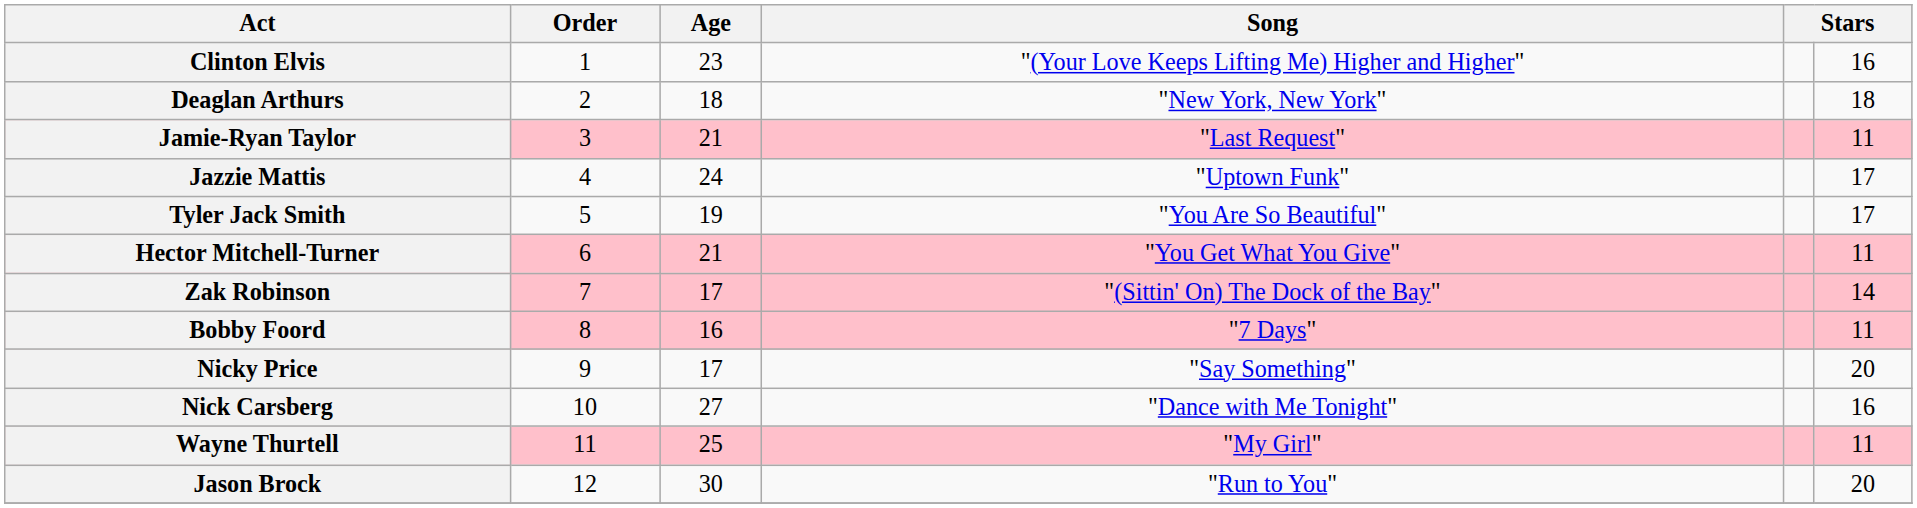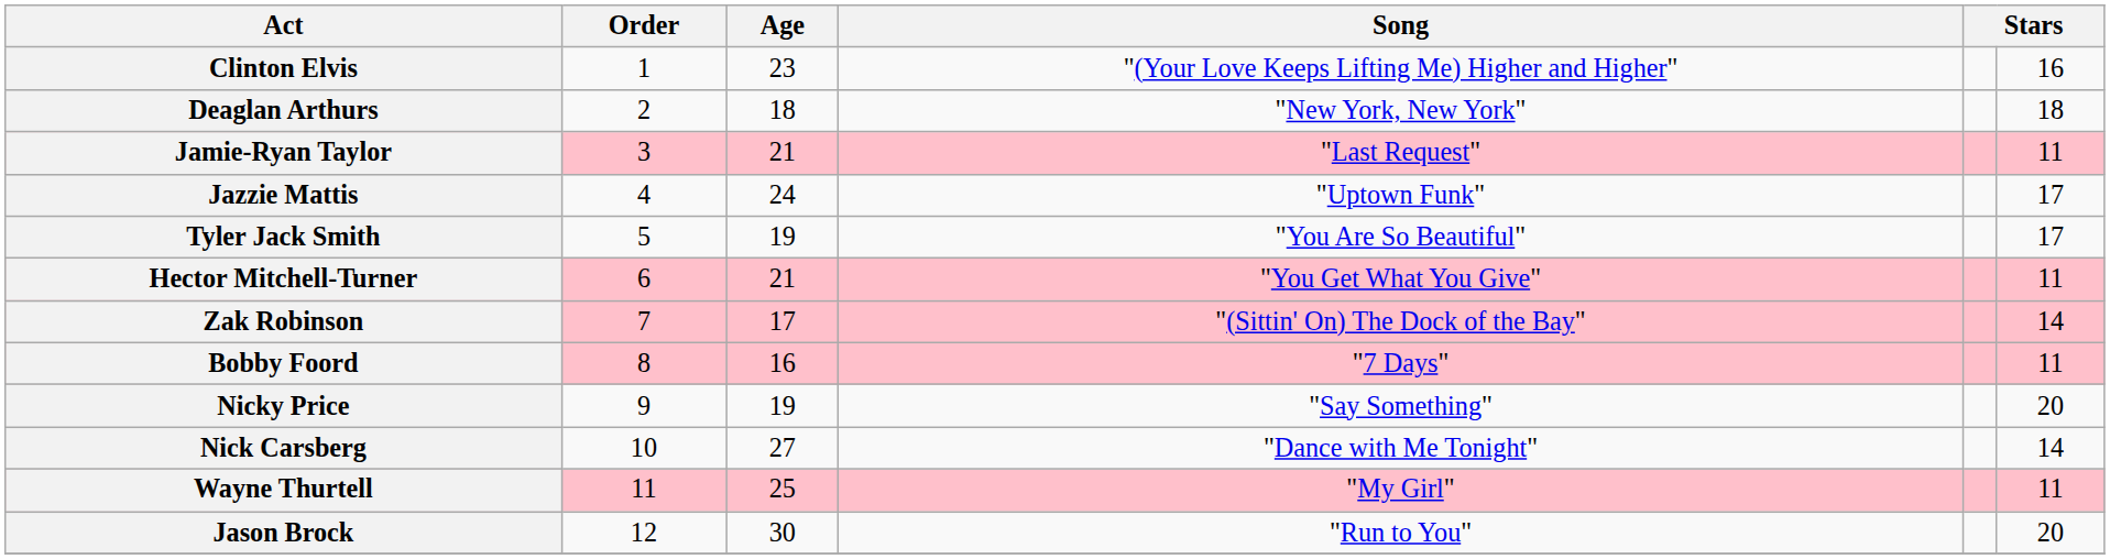 <table class="wikitable plainrowheaders" style="text-align:center; width:100%;">
 <tr>
 <th scope="col">Act</th>
 <th scope="col">Order</th>
 <th scope="col">Age</th>
 <th scope="col">Song</th>
 <th colspan="2">Stars</th>
 </tr>
 <tr>
 <th scope="row">Clinton Elvis</th>
 <td>1</td>
 <td>23</td>
 <td>"<a href='#'>(Your Love Keeps Lifting Me) Higher and Higher</a>"</td>
 <td></td>
 <td>16</td>
 </tr>
 <tr>
 <th scope="row">Deaglan Arthurs</th>
 <td>2</td>
 <td>18</td>
 <td>"<a href='#'>New York, New York</a>"</td>
 <td></td>
 <td>18</td>
 </tr>
 <tr style="background:pink;">
 <th scope="row">Jamie-Ryan Taylor</th>
 <td>3</td>
 <td>21</td>
 <td>"<a href='#'>Last Request</a>"</td>
 <td></td>
 <td>11</td>
 </tr>
 <tr>
 <th scope="row">Jazzie Mattis</th>
 <td>4</td>
 <td>24</td>
 <td>"<a href='#'>Uptown Funk</a>"</td>
 <td></td>
 <td>17</td>
 </tr>
 <tr>
 <th scope="row">Tyler Jack Smith</th>
 <td>5</td>
 <td>19</td>
 <td>"<a href='#'>You Are So Beautiful</a>"</td>
 <td></td>
 <td>17</td>
 </tr>
 <tr style="background:pink;">
 <th scope="row">Hector Mitchell-Turner</th>
 <td>6</td>
 <td>21</td>
 <td>"<a href='#'>You Get What You Give</a>"</td>
 <td></td>
 <td>11</td>
 </tr>
 <tr style="background:pink;">
 <th scope="row">Zak Robinson</th>
 <td>7</td>
 <td>17</td>
 <td>"<a href='#'>(Sittin' On) The Dock of the Bay</a>"</td>
 <td></td>
 <td>14</td>
 </tr>
 <tr style="background:pink;">
 <th scope="row">Bobby Foord</th>
 <td>8</td>
 <td>16</td>
 <td>"<a href='#'>7 Days</a>"</td>
 <td></td>
 <td>11</td>
 </tr>
 <tr>
 <th scope="row">Nicky Price</th>
 <td>9</td>
-<td>17</td>
+<td>19</td>
 <td>"<a href='#'>Say Something</a>"</td>
 <td></td>
 <td>20</td>
 </tr>
 <tr>
 <th scope="row">Nick Carsberg</th>
 <td>10</td>
 <td>27</td>
 <td>"<a href='#'>Dance with Me Tonight</a>"</td>
 <td></td>
-<td>16</td>
+<td>14</td>
 </tr>
 <tr style="background:pink;">
 <th scope="row">Wayne Thurtell</th>
 <td>11</td>
 <td>25</td>
 <td>"<a href='#'>My Girl</a>"</td>
 <td></td>
 <td>11</td>
 </tr>
 <tr>
 <th scope="row">Jason Brock</th>
 <td>12</td>
 <td>30</td>
 <td>"<a href='#'>Run to You</a>"</td>
 <td></td>
 <td>20</td>
 </tr>
 <tr>
 </tr>
 </table>
